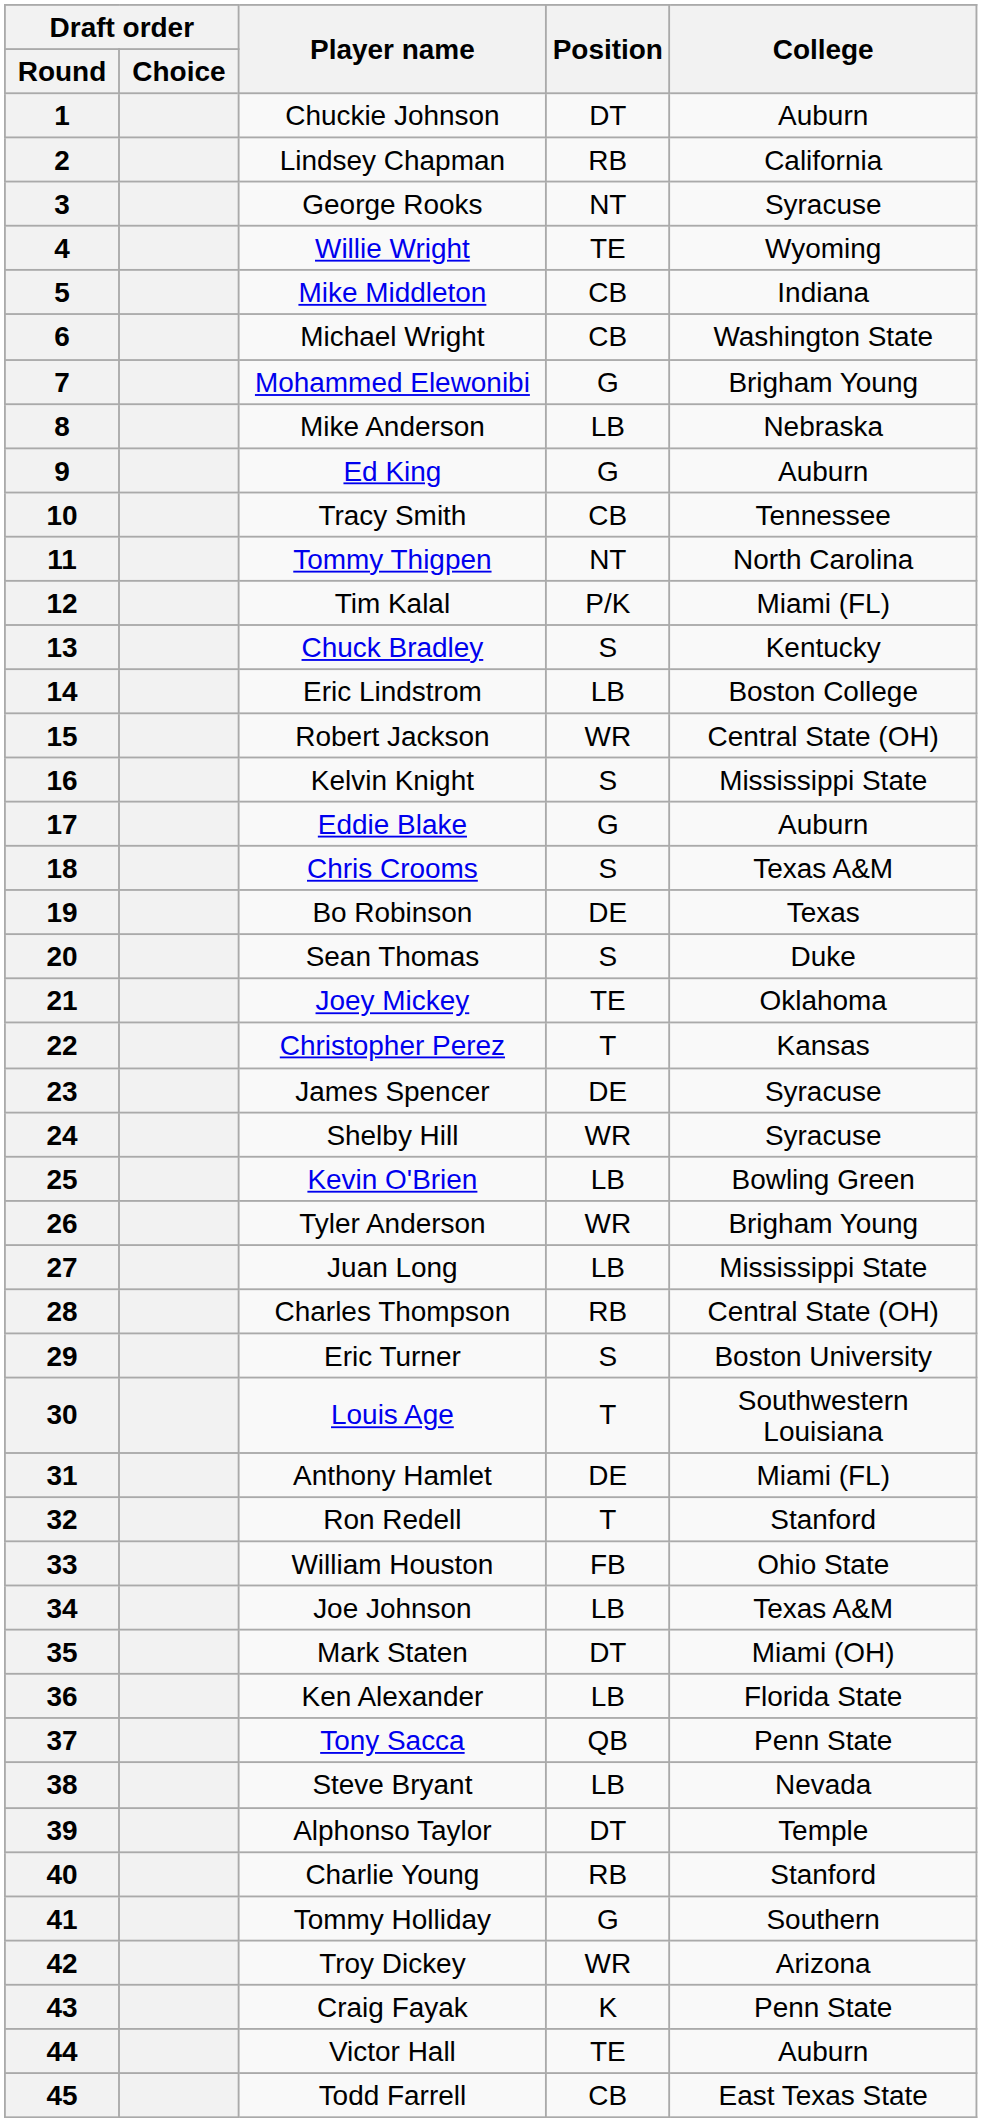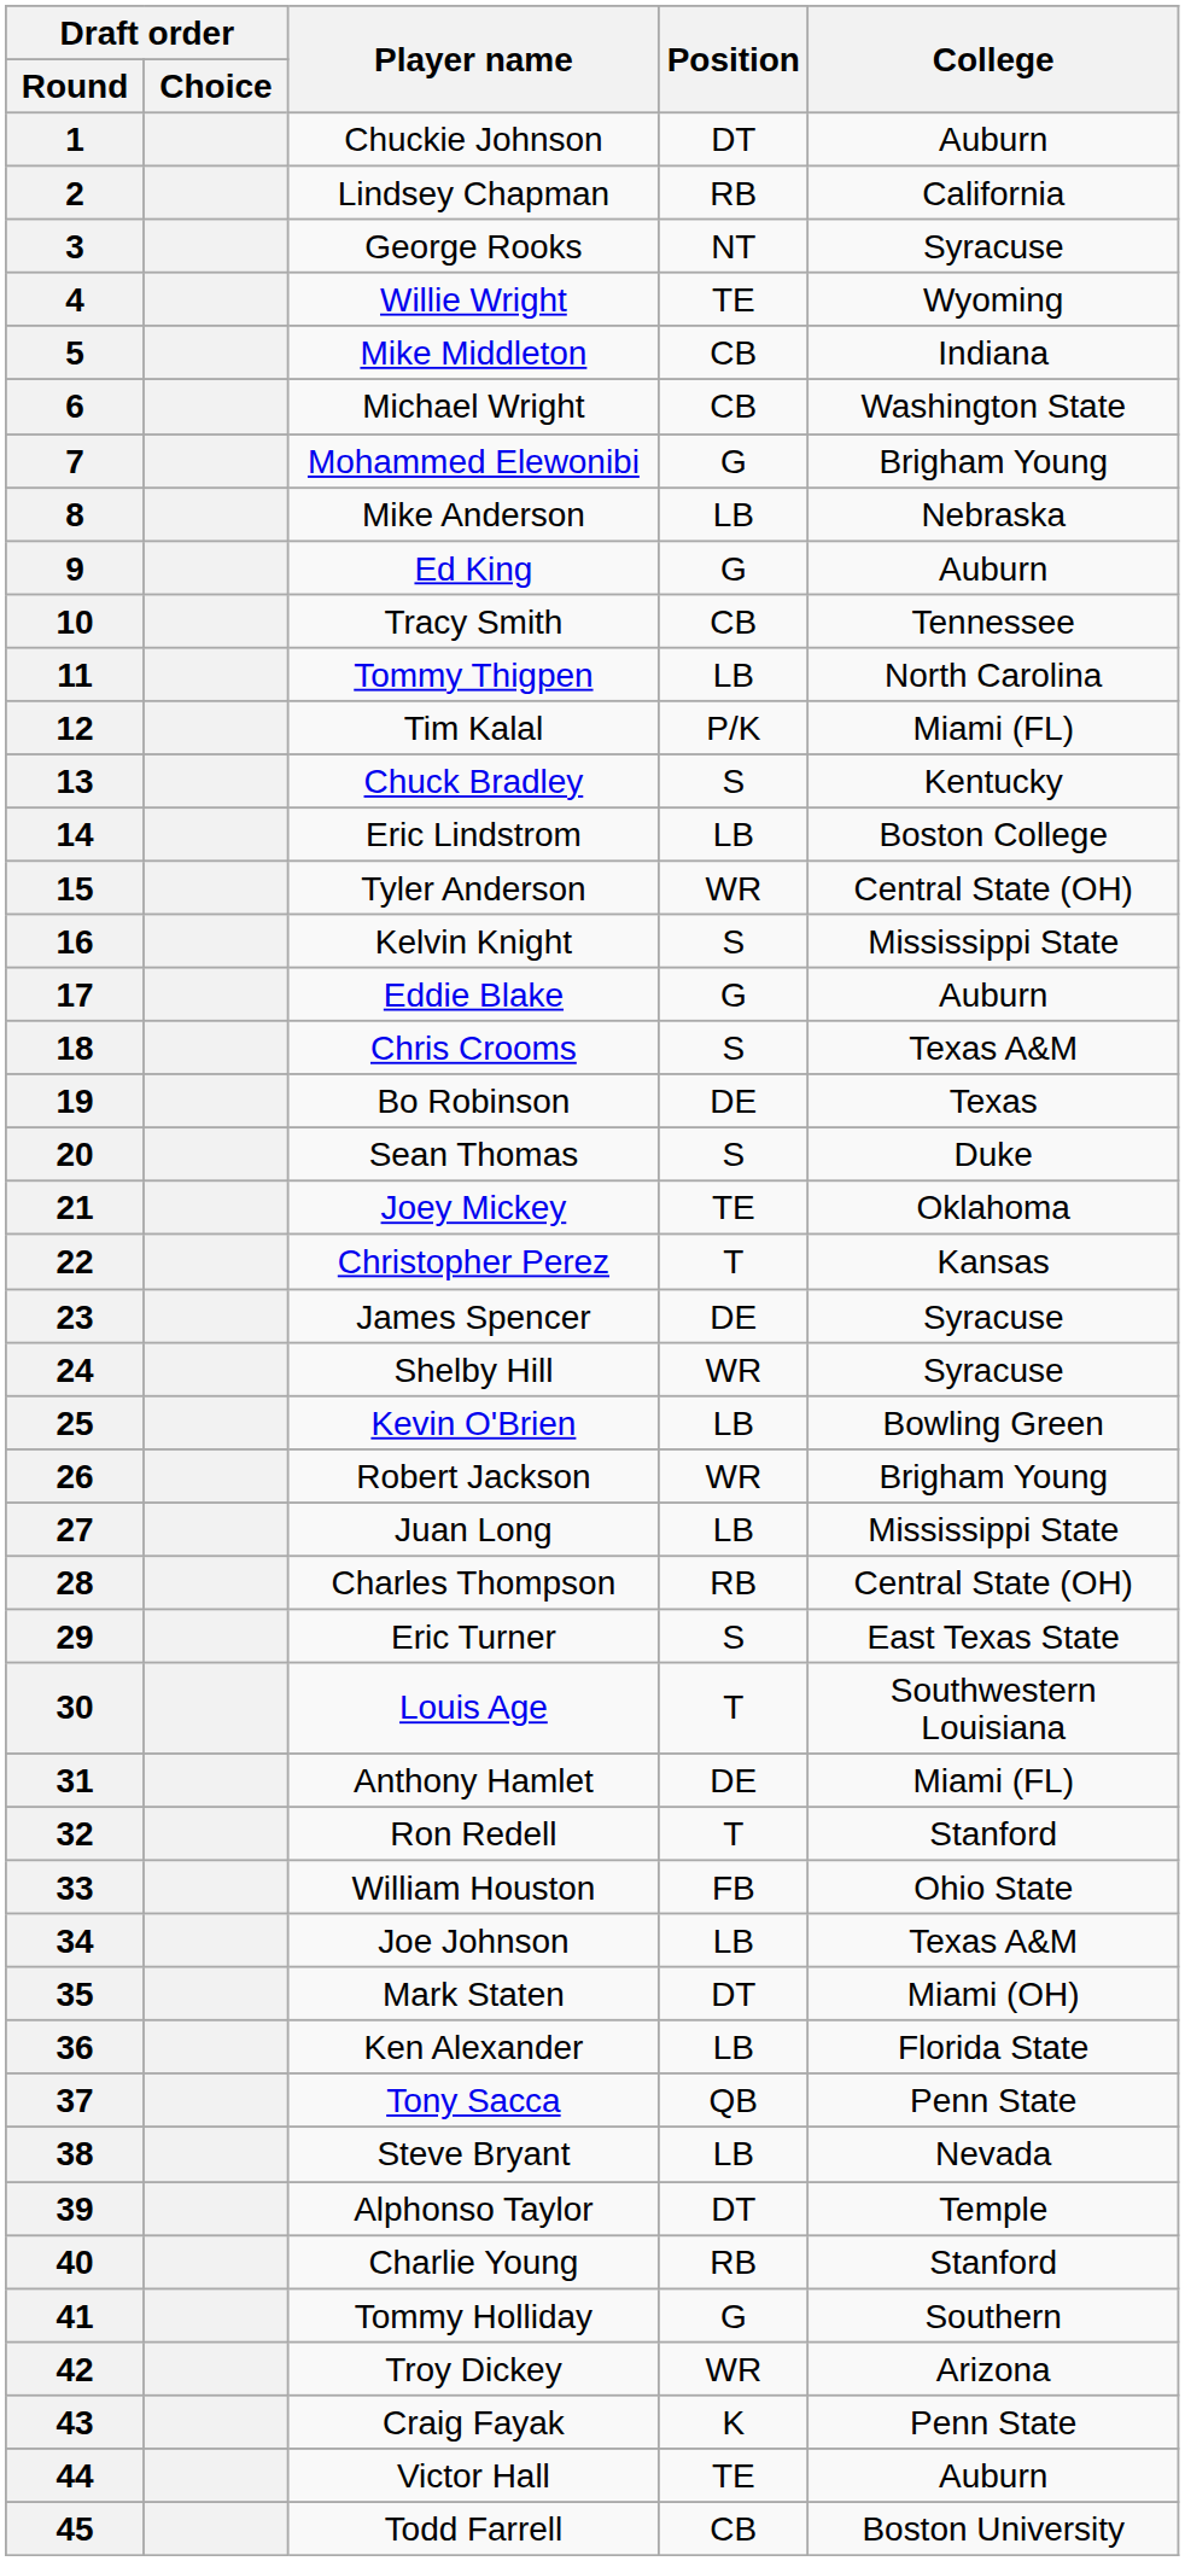 <table class="wikitable" style="font-size:95%; text-align:center">
 <tr>
 <th width="120" colspan="2">Draft order</th>
 <th width="160" rowspan="2">Player name</th>
 <th width="60"  rowspan="2">Position</th>
 <th width="160" rowspan="2">College</th>
 </tr>
 <tr>
 <th>Round</th>
 <th>Choice</th>
 </tr>
 <tr>
 <th>1</th>
 <th></th>
 <td>Chuckie Johnson</td>
 <td>DT</td>
 <td>Auburn</td>
 </tr>
 <tr>
 <th>2</th>
 <th></th>
 <td>Lindsey Chapman</td>
 <td>RB</td>
 <td>California</td>
 </tr>
 <tr>
 <th>3</th>
 <th></th>
 <td>George Rooks</td>
 <td>NT</td>
 <td>Syracuse</td>
 </tr>
 <tr>
 <th>4</th>
 <th></th>
 <td><a href='#'>Willie Wright</a></td>
 <td>TE</td>
 <td>Wyoming</td>
 </tr>
 <tr>
 <th>5</th>
 <th></th>
 <td><a href='#'>Mike Middleton</a></td>
 <td>CB</td>
 <td>Indiana</td>
 </tr>
 <tr>
 <th>6</th>
 <th></th>
 <td>Michael Wright</td>
 <td>CB</td>
 <td>Washington State</td>
 </tr>
 <tr>
 <th>7</th>
 <th></th>
 <td><a href='#'>Mohammed Elewonibi</a></td>
 <td>G</td>
 <td>Brigham Young</td>
 </tr>
 <tr>
 <th>8</th>
 <th></th>
 <td>Mike Anderson</td>
 <td>LB</td>
 <td>Nebraska</td>
 </tr>
 <tr>
 <th>9</th>
 <th></th>
 <td><a href='#'>Ed King</a></td>
 <td>G</td>
 <td>Auburn</td>
 </tr>
 <tr>
 <th>10</th>
 <th></th>
 <td>Tracy Smith</td>
 <td>CB</td>
 <td>Tennessee</td>
 </tr>
 <tr>
 <th>11</th>
 <th></th>
 <td><a href='#'>Tommy Thigpen</a></td>
-<td>NT</td>
+<td>LB</td>
 <td>North Carolina</td>
 </tr>
 <tr>
 <th>12</th>
 <th></th>
 <td>Tim Kalal</td>
 <td>P/K</td>
 <td>Miami (FL)</td>
 </tr>
 <tr>
 <th>13</th>
 <th></th>
 <td><a href='#'>Chuck Bradley</a></td>
 <td>S</td>
 <td>Kentucky</td>
 </tr>
 <tr>
 <th>14</th>
 <th></th>
 <td>Eric Lindstrom</td>
 <td>LB</td>
 <td>Boston College</td>
 </tr>
 <tr>
 <th>15</th>
 <th></th>
-<td>Robert Jackson</td>
+<td>Tyler Anderson</td>
 <td>WR</td>
 <td>Central State (OH)</td>
 </tr>
 <tr>
 <th>16</th>
 <th></th>
 <td>Kelvin Knight</td>
 <td>S</td>
 <td>Mississippi State</td>
 </tr>
 <tr>
 <th>17</th>
 <th></th>
 <td><a href='#'>Eddie Blake</a></td>
 <td>G</td>
 <td>Auburn</td>
 </tr>
 <tr>
 <th>18</th>
 <th></th>
 <td><a href='#'>Chris Crooms</a></td>
 <td>S</td>
 <td>Texas A&M</td>
 </tr>
 <tr>
 <th>19</th>
 <th></th>
 <td>Bo Robinson</td>
 <td>DE</td>
 <td>Texas</td>
 </tr>
 <tr>
 <th>20</th>
 <th></th>
 <td>Sean Thomas</td>
 <td>S</td>
 <td>Duke</td>
 </tr>
 <tr>
 <th>21</th>
 <th></th>
 <td><a href='#'>Joey Mickey</a></td>
 <td>TE</td>
 <td>Oklahoma</td>
 </tr>
 <tr>
 <th>22</th>
 <th></th>
 <td><a href='#'>Christopher Perez</a></td>
 <td>T</td>
 <td>Kansas</td>
 </tr>
 <tr>
 <th>23</th>
 <th></th>
 <td>James Spencer</td>
 <td>DE</td>
 <td>Syracuse</td>
 </tr>
 <tr>
 <th>24</th>
 <th></th>
 <td>Shelby Hill</td>
 <td>WR</td>
 <td>Syracuse</td>
 </tr>
 <tr>
 <th>25</th>
 <th></th>
 <td><a href='#'>Kevin O'Brien</a></td>
 <td>LB</td>
 <td>Bowling Green</td>
 </tr>
 <tr>
 <th>26</th>
 <th></th>
-<td>Tyler Anderson</td>
+<td>Robert Jackson</td>
 <td>WR</td>
 <td>Brigham Young</td>
 </tr>
 <tr>
 <th>27</th>
 <th></th>
 <td>Juan Long</td>
 <td>LB</td>
 <td>Mississippi State</td>
 </tr>
 <tr>
 <th>28</th>
 <th></th>
 <td>Charles Thompson</td>
 <td>RB</td>
 <td>Central State (OH)</td>
 </tr>
 <tr>
 <th>29</th>
 <th></th>
 <td>Eric Turner</td>
 <td>S</td>
-<td>Boston University</td>
+<td>East Texas State</td>
 </tr>
 <tr>
 <th>30</th>
 <th></th>
 <td><a href='#'>Louis Age</a></td>
 <td>T</td>
 <td>Southwestern Louisiana</td>
 </tr>
 <tr>
 <th>31</th>
 <th></th>
 <td>Anthony Hamlet</td>
 <td>DE</td>
 <td>Miami (FL)</td>
 </tr>
 <tr>
 <th>32</th>
 <th></th>
 <td>Ron Redell</td>
 <td>T</td>
 <td>Stanford</td>
 </tr>
 <tr>
 <th>33</th>
 <th></th>
 <td>William Houston</td>
 <td>FB</td>
 <td>Ohio State</td>
 </tr>
 <tr>
 <th>34</th>
 <th></th>
 <td>Joe Johnson</td>
 <td>LB</td>
 <td>Texas A&M</td>
 </tr>
 <tr>
 <th>35</th>
 <th></th>
 <td>Mark Staten</td>
 <td>DT</td>
 <td>Miami (OH)</td>
 </tr>
 <tr>
 <th>36</th>
 <th></th>
 <td>Ken Alexander</td>
 <td>LB</td>
 <td>Florida State</td>
 </tr>
 <tr>
 <th>37</th>
 <th></th>
 <td><a href='#'>Tony Sacca</a></td>
 <td>QB</td>
 <td>Penn State</td>
 </tr>
 <tr>
 <th>38</th>
 <th></th>
 <td>Steve Bryant</td>
 <td>LB</td>
 <td>Nevada</td>
 </tr>
 <tr>
 <th>39</th>
 <th></th>
 <td>Alphonso Taylor</td>
 <td>DT</td>
 <td>Temple</td>
 </tr>
 <tr>
 <th>40</th>
 <th></th>
 <td>Charlie Young</td>
 <td>RB</td>
 <td>Stanford</td>
 </tr>
 <tr>
 <th>41</th>
 <th></th>
 <td>Tommy Holliday</td>
 <td>G</td>
 <td>Southern</td>
 </tr>
 <tr>
 <th>42</th>
 <th></th>
 <td>Troy Dickey</td>
 <td>WR</td>
 <td>Arizona</td>
 </tr>
 <tr>
 <th>43</th>
 <th></th>
 <td>Craig Fayak</td>
 <td>K</td>
 <td>Penn State</td>
 </tr>
 <tr>
 <th>44</th>
 <th></th>
 <td>Victor Hall</td>
 <td>TE</td>
 <td>Auburn</td>
 </tr>
 <tr>
 <th>45</th>
 <th></th>
 <td>Todd Farrell</td>
 <td>CB</td>
-<td>East Texas State</td>
+<td>Boston University</td>
 </tr>
 </table>
